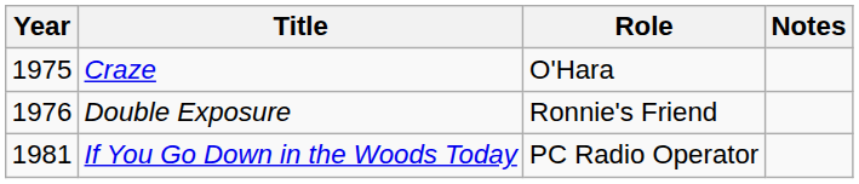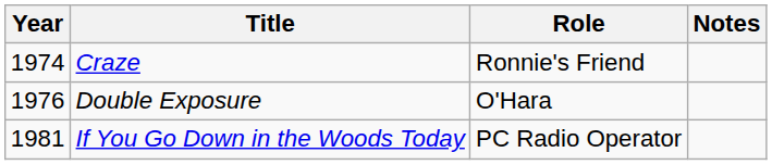 <table class="wikitable sortable">
 <tr>
 <th>Year</th>
 <th>Title</th>
 <th>Role</th>
 <th>Notes</th>
 </tr>
 <tr>
-<td>1975</td>
+<td>1974</td>
 <td><em><a href='#'>Craze</a></em></td>
-<td>O'Hara</td>
+<td>Ronnie's Friend</td>
 <td></td>
 </tr>
 <tr>
 <td>1976</td>
 <td><em>Double Exposure</em></td>
-<td>Ronnie's Friend</td>
+<td>O'Hara</td>
 <td></td>
 </tr>
 <tr>
 <td>1981</td>
 <td><em><a href='#'>If You Go Down in the Woods Today</a></em></td>
 <td>PC Radio Operator</td>
 <td></td>
 </tr>
 </table>
